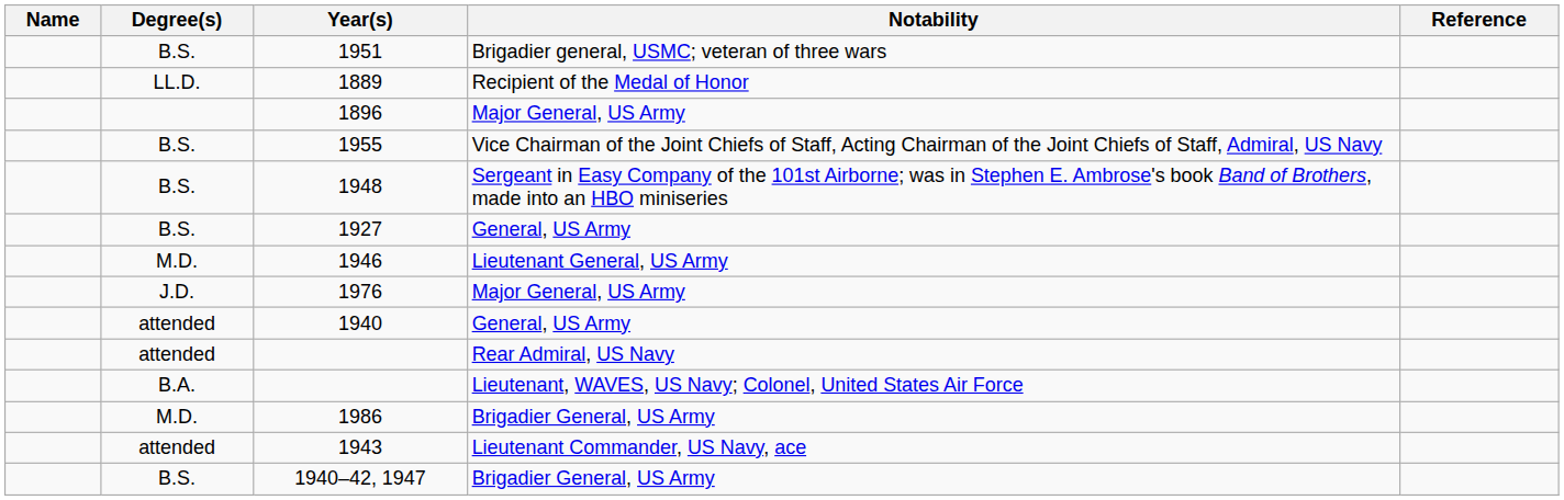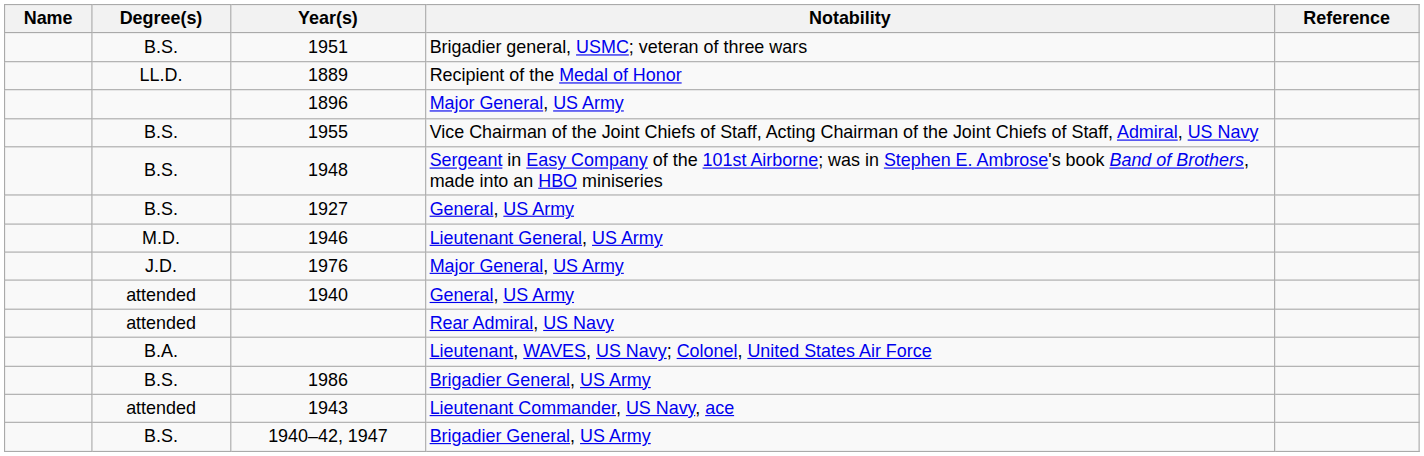 <table class="wikitable sortable" style="width:100%">
 <tr>
 <th width="* ">Name</th>
 <th>Degree(s)</th>
 <th>Year(s)</th>
 <th width="60%" class="unsortable">Notability</th>
 <th width="* " class="unsortable">Reference</th>
 </tr>
 <tr>
 <td></td>
 <td align="center">B.S.</td>
 <td align="center">1951</td>
 <td>Brigadier general, <a href='#'>USMC</a>; veteran of three wars</td>
 <td align="center"></td>
 </tr>
 <tr>
 <td></td>
 <td align="center">LL.D.</td>
 <td align="center">1889</td>
 <td>Recipient of the <a href='#'>Medal of Honor</a></td>
 <td align="center"></td>
 </tr>
 <tr>
 <td></td>
 <td align="center"></td>
 <td align="center">1896</td>
 <td><a href='#'>Major General</a>, <a href='#'>US Army</a></td>
 <td align="center"></td>
 </tr>
 <tr>
 <td></td>
 <td align="center">B.S.</td>
 <td align="center">1955</td>
 <td>Vice Chairman of the Joint Chiefs of Staff,  Acting Chairman of the Joint Chiefs of Staff, <a href='#'>Admiral</a>, <a href='#'>US Navy</a></td>
 <td align="center"></td>
 </tr>
 <tr>
 <td></td>
 <td align="center">B.S.</td>
 <td align="center">1948</td>
 <td><a href='#'>Sergeant</a> in <a href='#'>Easy Company</a> of the <a href='#'>101st Airborne</a>; was in <a href='#'>Stephen E. Ambrose</a>'s book <em><a href='#'>Band of Brothers</a></em>, made into an <a href='#'>HBO</a> miniseries</td>
 <td align="center"></td>
 </tr>
 <tr>
 <td></td>
 <td align="center">B.S.</td>
 <td align="center">1927</td>
 <td><a href='#'>General</a>, <a href='#'>US Army</a></td>
 <td align="center"></td>
 </tr>
 <tr>
 <td></td>
 <td align="center">M.D.</td>
 <td align="center">1946</td>
 <td><a href='#'>Lieutenant General</a>, <a href='#'>US Army</a></td>
 <td align="center"></td>
 </tr>
 <tr>
 <td></td>
 <td align="center">J.D.</td>
 <td align="center">1976</td>
 <td><a href='#'>Major General</a>, <a href='#'>US Army</a></td>
 <td align="center"></td>
 </tr>
 <tr>
 <td></td>
 <td align="center">attended</td>
 <td align="center">1940</td>
 <td><a href='#'>General</a>, <a href='#'>US Army</a></td>
 <td align="center"></td>
 </tr>
 <tr>
 <td></td>
 <td align="center">attended</td>
 <td align="center"></td>
 <td><a href='#'>Rear Admiral</a>, <a href='#'>US Navy</a></td>
 <td align="center"></td>
 </tr>
 <tr>
 <td></td>
 <td align="center">B.A.</td>
 <td align="center"></td>
 <td><a href='#'>Lieutenant</a>, <a href='#'>WAVES</a>, <a href='#'>US Navy</a>; <a href='#'>Colonel</a>, <a href='#'>United States Air Force</a></td>
 <td align="center"></td>
 </tr>
 <tr>
 <td></td>
-<td align="center">M.D.</td>
+<td align="center">B.S.</td>
 <td align="center">1986</td>
 <td><a href='#'>Brigadier General</a>, <a href='#'>US Army</a></td>
 <td align="center"></td>
 </tr>
 <tr>
 <td></td>
 <td align="center">attended</td>
 <td align="center">1943</td>
 <td><a href='#'>Lieutenant Commander</a>, <a href='#'>US Navy</a>, <a href='#'>ace</a></td>
 <td align="center"></td>
 </tr>
 <tr>
 <td></td>
 <td align="center">B.S.</td>
 <td align="center">1940–42, 1947</td>
 <td><a href='#'>Brigadier General</a>, <a href='#'>US Army</a></td>
 <td align="center"></td>
 </tr>
 </table>
